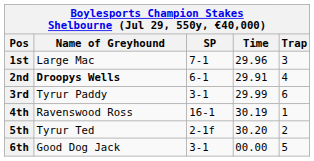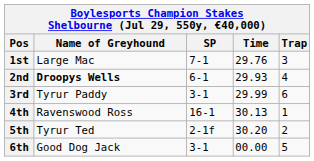 <table class="wikitable">
 <tr>
 <th colspan="6"><a href='#'>Boylesports Champion Stakes</a><br> <a href='#'>Shelbourne</a> (Jul 29, 550y, €40,000)</th>
 </tr>
 <tr>
 <th width=30>Pos</th>
 <th width=180>Name of Greyhound</th>
 <th width=50>SP</th>
 <th width=50>Time</th>
 <th width=30>Trap</th>
 </tr>
 <tr>
 <th>1st</th>
 <td>Large Mac </td>
 <td>7-1</td>
-<td>29.96</td>
+<td>29.76</td>
 <td>3</td>
 </tr>
 <tr>
 <th>2nd</th>
 <td><strong>Droopys Wells</strong></td>
 <td>6-1</td>
-<td>29.91</td>
+<td>29.93</td>
 <td>4</td>
 </tr>
 <tr>
 <th>3rd</th>
 <td>Tyrur Paddy</td>
 <td>3-1</td>
 <td>29.99</td>
 <td>6</td>
 </tr>
 <tr>
 <th>4th</th>
 <td>Ravenswood Ross</td>
 <td>16-1</td>
-<td>30.19</td>
+<td>30.13</td>
 <td>1</td>
 </tr>
 <tr>
 <th>5th</th>
 <td>Tyrur Ted</td>
 <td>2-1f</td>
 <td>30.20</td>
 <td>2</td>
 </tr>
 <tr>
 <th>6th</th>
 <td>Good Dog Jack</td>
 <td>3-1</td>
 <td>00.00</td>
 <td>5</td>
 </tr>
 </table>
